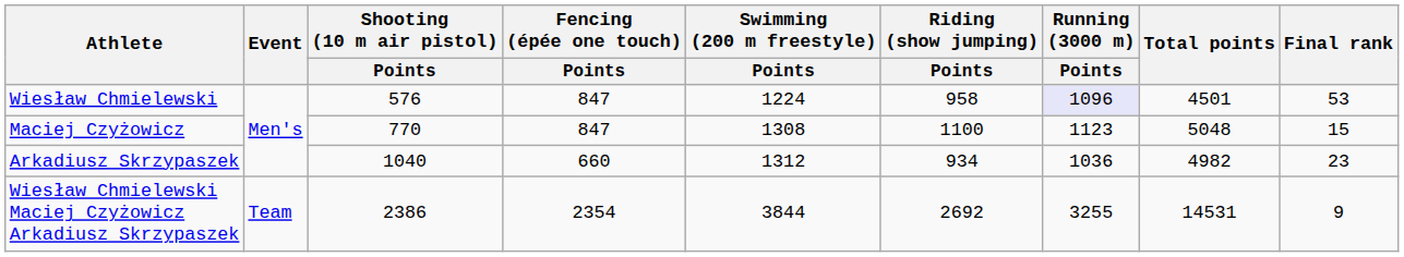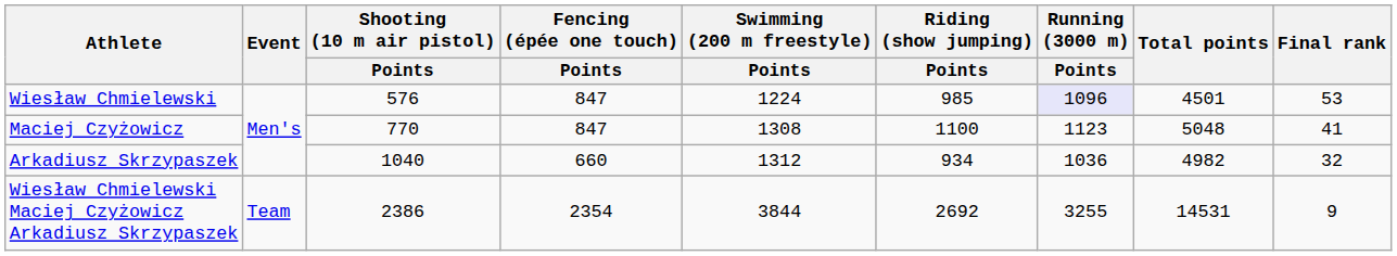 <table class="wikitable" style="font-size:90%">
 <tr>
 <th rowspan="2">Athlete</th>
 <th rowspan="2">Event</th>
 <th>Shooting<br><span>(10 m air pistol)</span></th>
 <th>Fencing<br><span>(épée one touch)</span></th>
 <th>Swimming<br><span>(200 m freestyle)</span></th>
 <th>Riding<br><span>(show jumping)</span></th>
 <th>Running<br><span>(3000 m)</span></th>
 <th rowspan=2>Total points</th>
 <th rowspan=2>Final rank</th>
 </tr>
 <tr style="font-size:95%">
 <th>Points</th>
 <th>Points</th>
 <th>Points</th>
 <th>Points</th>
 <th>Points</th>
 </tr>
 <tr align=center>
 <td align=left><a href='#'>Wiesław Chmielewski</a></td>
 <td align=left rowspan=3><a href='#'>Men's</a></td>
 <td>576</td>
 <td>847</td>
 <td>1224</td>
-<td>958</td>
+<td>985</td>
 <td style="background: lavender;">1096</td>
 <td>4501</td>
 <td>53</td>
 </tr>
 <tr align=center>
 <td align=left><a href='#'>Maciej Czyżowicz</a></td>
 <td>770</td>
 <td>847</td>
 <td>1308</td>
 <td>1100</td>
 <td>1123</td>
 <td>5048</td>
-<td>15</td>
+<td>41</td>
 </tr>
 <tr align=center>
 <td align=left><a href='#'>Arkadiusz Skrzypaszek</a></td>
 <td>1040</td>
 <td>660</td>
 <td>1312</td>
 <td>934</td>
 <td>1036</td>
 <td>4982</td>
-<td>23</td>
+<td>32</td>
 </tr>
 <tr align=center>
 <td align=left><a href='#'>Wiesław Chmielewski</a><br><a href='#'>Maciej Czyżowicz</a><br><a href='#'>Arkadiusz Skrzypaszek</a></td>
 <td align=left><a href='#'>Team</a></td>
 <td>2386</td>
 <td>2354</td>
 <td>3844</td>
 <td>2692</td>
 <td>3255</td>
 <td>14531</td>
 <td>9</td>
 </tr>
 </table>
